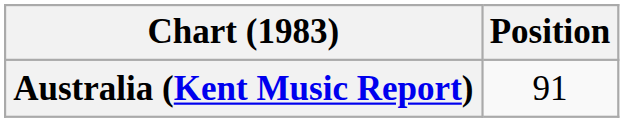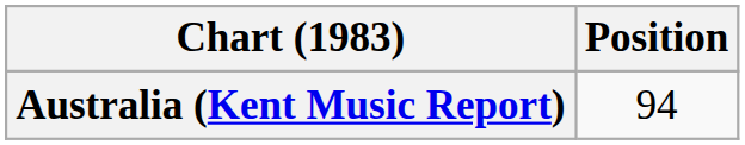 <table class="wikitable sortable plainrowheaders" style="text-align:center">
 <tr>
 <th>Chart (1983)</th>
 <th>Position</th>
 </tr>
 <tr>
 <th scope="row">Australia (<a href='#'>Kent Music Report</a>)</th>
-<td>91</td>
+<td>94</td>
 </tr>
 </table>
